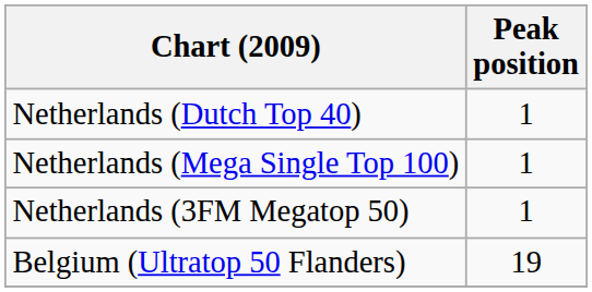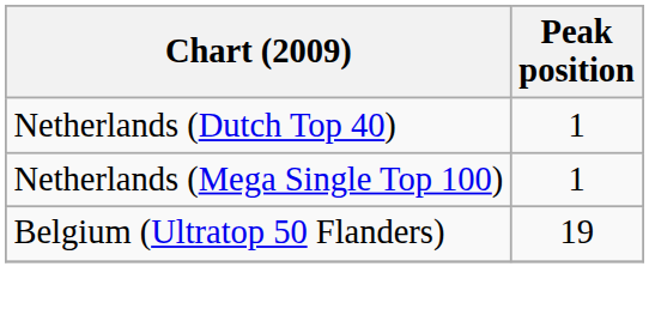 <table class="wikitable sortable">
 <tr>
 <th>Chart (2009)</th>
 <th>Peak<br>position</th>
 </tr>
 <tr>
 <td>Netherlands (<a href='#'>Dutch Top 40</a>)</td>
 <td align="center">1</td>
 </tr>
 <tr>
 <td>Netherlands (<a href='#'>Mega Single Top 100</a>)</td>
 <td align="center">1</td>
 </tr>
 <tr>
-<td>Netherlands (3FM Megatop 50)</td>
-<td align="center">1</td>
-</tr>
-<tr>
 <td>Belgium (<a href='#'>Ultratop 50</a> Flanders)</td>
 <td align="center">19</td>
 </tr>
 <tr>
 </tr>
 </table>
